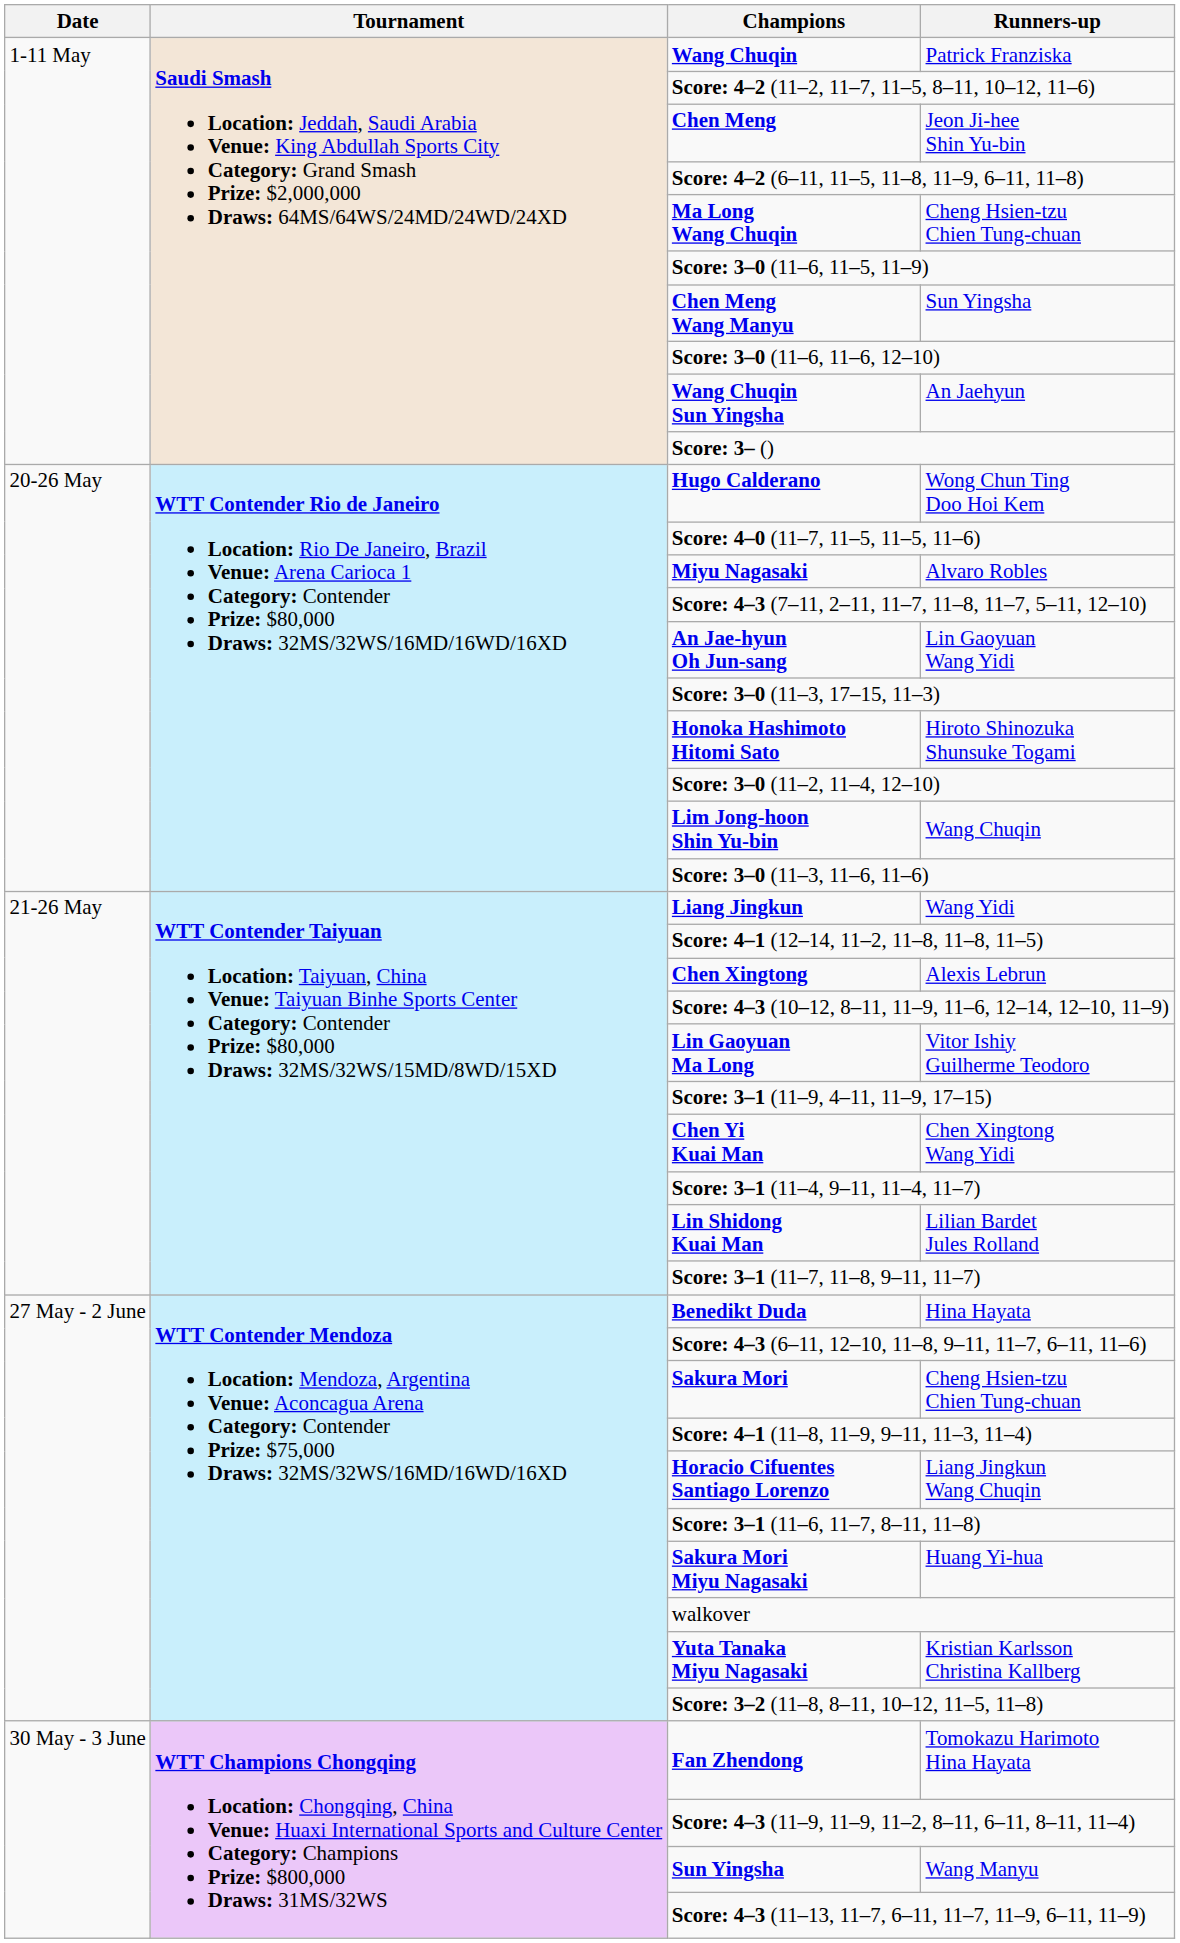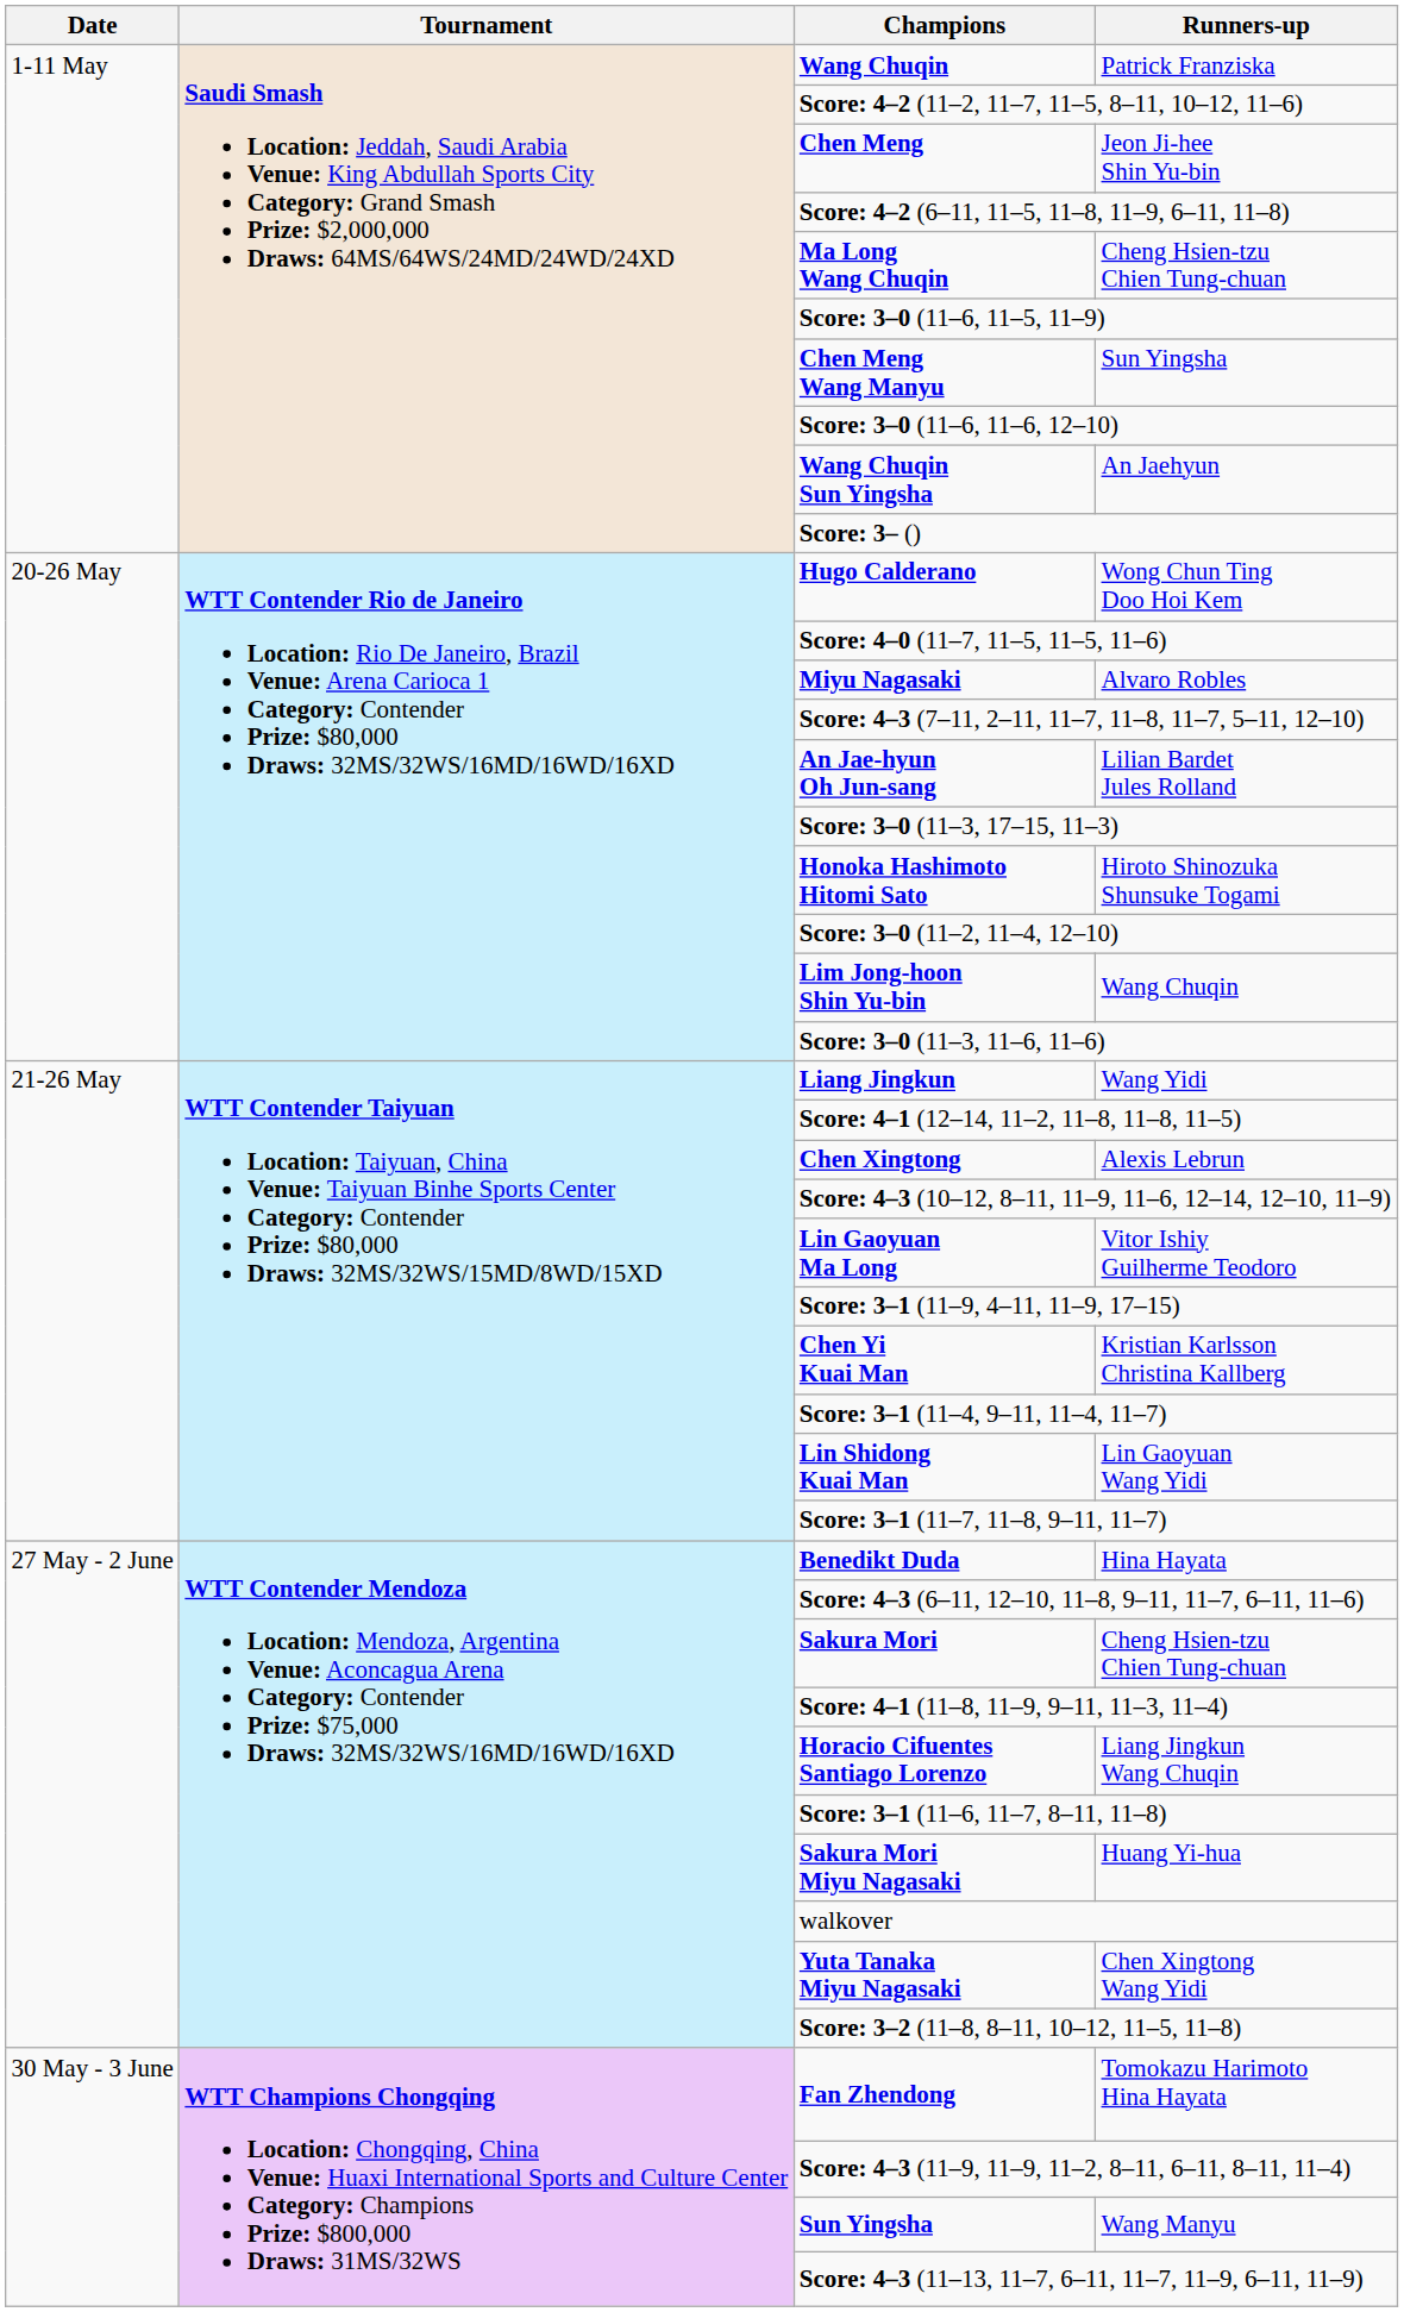 <table class="wikitable">
 <tr>
 <th scope=col>Date</th>
 <th scope=col>Tournament</th>
 <th scope=col>Champions</th>
 <th scope=col>Runners-up</th>
 </tr>
 <tr valign=top>
 <td rowspan=10>1-11 May</td>
 <td style="background:#f3e6d7;" rowspan="10"><br><strong><a href='#'>Saudi Smash</a></strong><ul><li><strong>Location:</strong> <a href='#'>Jeddah</a>, <a href='#'>Saudi Arabia</a></li><li><strong>Venue:</strong> <a href='#'>King Abdullah Sports City</a></li><li><strong>Category:</strong> Grand Smash</li><li><strong>Prize:</strong> $2,000,000</li><li><strong>Draws:</strong> 64MS/64WS/24MD/24WD/24XD</li></ul></td>
 <td><strong> <a href='#'>Wang Chuqin</a></strong></td>
 <td> <a href='#'>Patrick Franziska</a></td>
 </tr>
 <tr>
 <td colspan=2><strong>Score: 4–2</strong> (11–2, 11–7, 11–5, 8–11, 10–12, 11–6)</td>
 </tr>
 <tr valign=top>
 <td><strong> <a href='#'>Chen Meng</a></strong></td>
 <td> <a href='#'>Jeon Ji-hee</a><br> <a href='#'>Shin Yu-bin</a></td>
 </tr>
 <tr>
 <td colspan=2><strong>Score: 4–2</strong> (6–11, 11–5, 11–8, 11–9, 6–11, 11–8)</td>
 </tr>
 <tr valign=top>
 <td><strong> <a href='#'>Ma Long</a><br> <a href='#'>Wang Chuqin</a></strong></td>
 <td> <a href='#'>Cheng Hsien-tzu</a><br> <a href='#'>Chien Tung-chuan</a></td>
 </tr>
 <tr>
 <td colspan=2><strong>Score: 3–0</strong> (11–6, 11–5, 11–9)</td>
 </tr>
 <tr valign=top>
 <td><strong> <a href='#'>Chen Meng</a><br> <a href='#'>Wang Manyu</a></strong></td>
 <td> <a href='#'>Sun Yingsha</a></td>
 </tr>
 <tr>
 <td colspan=2><strong>Score: 3–0</strong> (11–6, 11–6, 12–10)</td>
 </tr>
 <tr valign=top>
 <td><strong> <a href='#'>Wang Chuqin</a><br> <a href='#'>Sun Yingsha</a></strong></td>
 <td> <a href='#'>An Jaehyun</a></td>
 </tr>
 <tr>
 <td colspan=2><strong>Score: 3–</strong> ()</td>
 </tr>
 <tr valign=top>
 <td rowspan=10>20-26 May</td>
 <td style="background:#C9EFFC;" rowspan="10"><br><strong><a href='#'>WTT Contender Rio de Janeiro</a></strong><ul><li><strong>Location:</strong> <a href='#'>Rio De Janeiro</a>, <a href='#'>Brazil</a></li><li><strong>Venue:</strong> <a href='#'>Arena Carioca 1</a></li><li><strong>Category:</strong> Contender</li><li><strong>Prize:</strong> $80,000</li><li><strong>Draws:</strong> 32MS/32WS/16MD/16WD/16XD</li></ul></td>
 <td><strong> <a href='#'>Hugo Calderano</a></strong></td>
 <td> <a href='#'>Wong Chun Ting</a><br> <a href='#'>Doo Hoi Kem</a></td>
 </tr>
 <tr>
 <td colspan=2><strong>Score: 4–0</strong> (11–7, 11–5, 11–5, 11–6)</td>
 </tr>
 <tr valign=top>
 <td><strong> <a href='#'>Miyu Nagasaki</a></strong></td>
 <td> <a href='#'>Alvaro Robles</a></td>
 </tr>
 <tr>
 <td colspan=2><strong>Score: 4–3</strong> (7–11, 2–11, 11–7, 11–8, 11–7, 5–11, 12–10)</td>
 </tr>
 <tr valign=top>
 <td><strong> <a href='#'>An Jae-hyun</a><br> <a href='#'>Oh Jun-sang</a></strong></td>
-<td> <a href='#'>Lin Gaoyuan</a><br> <a href='#'>Wang Yidi</a></td>
+<td> <a href='#'>Lilian Bardet</a><br> <a href='#'>Jules Rolland</a></td>
 </tr>
 <tr>
 <td colspan=2><strong>Score: 3–0</strong> (11–3, 17–15, 11–3)</td>
 </tr>
 <tr valign=top>
 <td><strong> <a href='#'>Honoka Hashimoto</a><br> <a href='#'>Hitomi Sato</a></strong></td>
 <td> <a href='#'>Hiroto Shinozuka</a><br> <a href='#'>Shunsuke Togami</a></td>
 </tr>
 <tr>
 <td colspan=2><strong>Score: 3–0</strong> (11–2, 11–4, 12–10)</td>
 </tr>
 <tr valign=top>
 <td><strong> <a href='#'>Lim Jong-hoon</a><br> <a href='#'>Shin Yu-bin</a></strong></td>
 <td valign=middle> <a href='#'>Wang Chuqin</a></td>
 </tr>
 <tr>
 <td colspan=2><strong>Score: 3–0</strong> (11–3, 11–6, 11–6)</td>
 </tr>
 <tr valign=top>
 <td rowspan=10>21-26 May</td>
 <td style="background:#C9EFFC;" rowspan="10"><br><strong><a href='#'>WTT Contender Taiyuan</a></strong><ul><li><strong>Location:</strong> <a href='#'>Taiyuan</a>, <a href='#'>China</a></li><li><strong>Venue:</strong> <a href='#'>Taiyuan Binhe Sports Center</a></li><li><strong>Category:</strong> Contender</li><li><strong>Prize:</strong> $80,000</li><li><strong>Draws:</strong> 32MS/32WS/15MD/8WD/15XD</li></ul></td>
 <td><strong> <a href='#'>Liang Jingkun</a></strong></td>
 <td> <a href='#'>Wang Yidi</a></td>
 </tr>
 <tr>
 <td colspan=2><strong>Score: 4–1</strong> (12–14, 11–2, 11–8, 11–8, 11–5)</td>
 </tr>
 <tr valign=top>
 <td><strong> <a href='#'>Chen Xingtong</a></strong></td>
 <td> <a href='#'>Alexis Lebrun</a></td>
 </tr>
 <tr>
 <td colspan=2><strong>Score: 4–3</strong> (10–12, 8–11, 11–9, 11–6, 12–14, 12–10, 11–9)</td>
 </tr>
 <tr valign=top>
 <td><strong> <a href='#'>Lin Gaoyuan</a><br> <a href='#'>Ma Long</a></strong></td>
 <td> <a href='#'>Vitor Ishiy</a><br> <a href='#'>Guilherme Teodoro</a></td>
 </tr>
 <tr>
 <td colspan=2><strong>Score: 3–1</strong> (11–9, 4–11, 11–9, 17–15)</td>
 </tr>
 <tr valign=top>
 <td><strong> <a href='#'>Chen Yi</a><br> <a href='#'>Kuai Man</a></strong></td>
-<td> <a href='#'>Chen Xingtong</a><br> <a href='#'>Wang Yidi</a></td>
+<td> <a href='#'>Kristian Karlsson</a><br> <a href='#'>Christina Kallberg</a></td>
 </tr>
 <tr>
 <td colspan=2><strong>Score: 3–1</strong> (11–4, 9–11, 11–4, 11–7)</td>
 </tr>
 <tr valign=top>
 <td><strong> <a href='#'>Lin Shidong</a><br> <a href='#'>Kuai Man</a></strong></td>
-<td> <a href='#'>Lilian Bardet</a><br> <a href='#'>Jules Rolland</a></td>
+<td> <a href='#'>Lin Gaoyuan</a><br> <a href='#'>Wang Yidi</a></td>
 </tr>
 <tr>
 <td colspan=2><strong>Score: 3–1</strong> (11–7, 11–8, 9–11, 11–7)</td>
 </tr>
 <tr valign=top>
 <td rowspan=10>27 May - 2 June</td>
 <td style="background:#C9EFFC;" rowspan="10"><br><strong><a href='#'>WTT Contender Mendoza</a></strong><ul><li><strong>Location:</strong> <a href='#'>Mendoza</a>, <a href='#'>Argentina</a></li><li><strong>Venue:</strong> <a href='#'>Aconcagua Arena</a></li><li><strong>Category:</strong> Contender</li><li><strong>Prize:</strong> $75,000</li><li><strong>Draws:</strong> 32MS/32WS/16MD/16WD/16XD</li></ul></td>
 <td><strong> <a href='#'>Benedikt Duda</a></strong></td>
 <td> <a href='#'>Hina Hayata</a></td>
 </tr>
 <tr>
 <td colspan=2><strong>Score: 4–3</strong> (6–11, 12–10, 11–8, 9–11, 11–7, 6–11, 11–6)</td>
 </tr>
 <tr valign=top>
 <td><strong> <a href='#'>Sakura Mori</a></strong></td>
 <td> <a href='#'>Cheng Hsien-tzu</a><br> <a href='#'>Chien Tung-chuan</a></td>
 </tr>
 <tr>
 <td colspan=2><strong>Score: 4–1</strong> (11–8, 11–9, 9–11, 11–3, 11–4)</td>
 </tr>
 <tr valign=top>
 <td><strong> <a href='#'>Horacio Cifuentes</a><br> <a href='#'>Santiago Lorenzo</a></strong></td>
 <td> <a href='#'>Liang Jingkun</a><br> <a href='#'>Wang Chuqin</a></td>
 </tr>
 <tr>
 <td colspan=2><strong>Score: 3–1</strong> (11–6, 11–7, 8–11, 11–8)</td>
 </tr>
 <tr valign=top>
 <td><strong> <a href='#'>Sakura Mori</a><br> <a href='#'>Miyu Nagasaki</a></strong></td>
 <td> <a href='#'>Huang Yi-hua</a></td>
 </tr>
 <tr>
 <td colspan=2>walkover</td>
 </tr>
 <tr valign=top>
 <td><strong> <a href='#'>Yuta Tanaka</a><br> <a href='#'>Miyu Nagasaki</a></strong></td>
-<td> <a href='#'>Kristian Karlsson</a><br> <a href='#'>Christina Kallberg</a></td>
+<td> <a href='#'>Chen Xingtong</a><br> <a href='#'>Wang Yidi</a></td>
 </tr>
 <tr>
 <td colspan=2><strong>Score: 3–2</strong> (11–8, 8–11, 10–12, 11–5, 11–8)</td>
 </tr>
 <tr valign=top>
 <td rowspan=4>30 May - 3 June</td>
 <td style="background:#EBC7F9;" rowspan="4"><br><strong><a href='#'>WTT Champions Chongqing</a></strong><ul><li><strong>Location:</strong> <a href='#'>Chongqing</a>, <a href='#'>China</a></li><li><strong>Venue:</strong> <a href='#'>Huaxi International Sports and Culture Center</a></li><li><strong>Category:</strong> Champions</li><li><strong>Prize:</strong> $800,000</li><li><strong>Draws:</strong> 31MS/32WS</li></ul></td>
 <td valign=middle><strong> <a href='#'>Fan Zhendong</a></strong></td>
 <td> <a href='#'>Tomokazu Harimoto</a><br> <a href='#'>Hina Hayata</a></td>
 </tr>
 <tr>
 <td colspan=2><strong>Score: 4–3</strong> (11–9, 11–9, 11–2, 8–11, 6–11, 8–11, 11–4)</td>
 </tr>
 <tr valign=middle>
 <td><strong> <a href='#'>Sun Yingsha</a></strong></td>
 <td> <a href='#'>Wang Manyu</a></td>
 </tr>
 <tr>
 <td colspan=2><strong>Score: 4–3</strong> (11–13, 11–7, 6–11, 11–7, 11–9, 6–11, 11–9)</td>
 </tr>
 </table>
